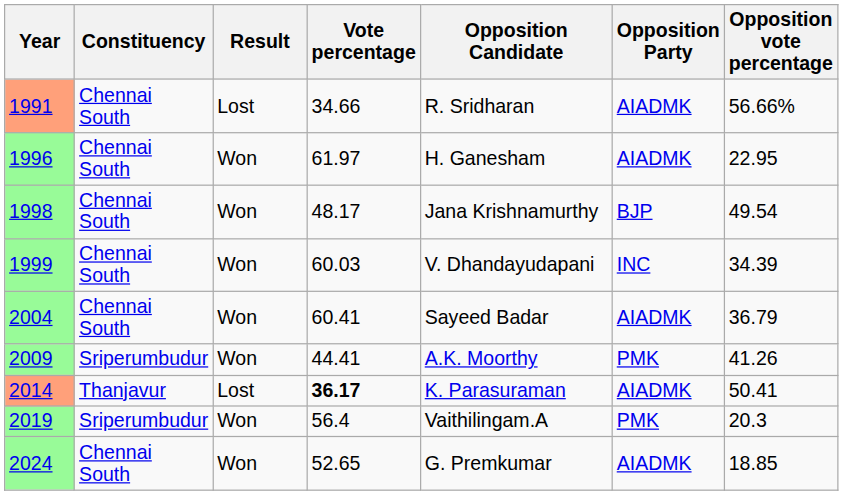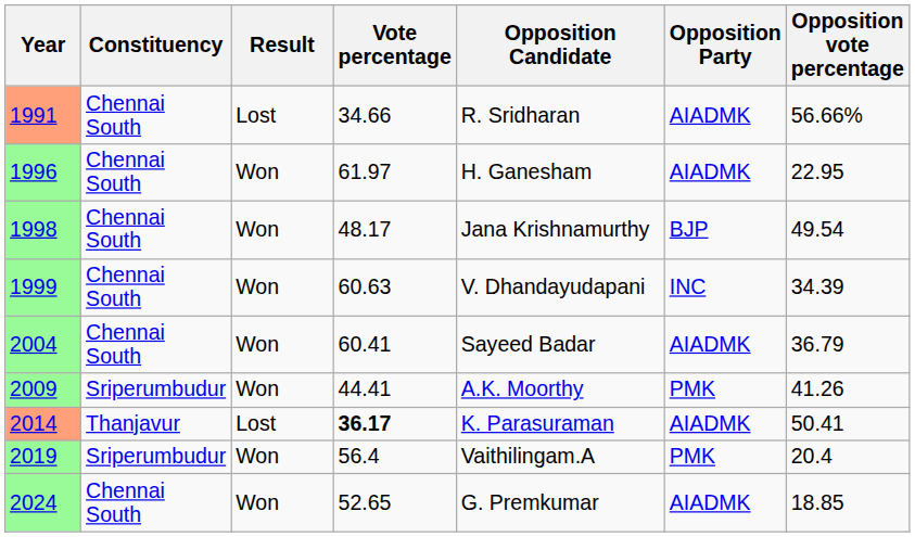 <table class="wikitable sortable mw-collapsible">
 <tr>
 <th width=50>Year</th>
 <th width=100>Constituency</th>
 <th width=70>Result</th>
 <th width=70>Vote percentage</th>
 <th width=150>Opposition Candidate</th>
 <th width=70>Opposition Party</th>
 <th width=70>Opposition vote percentage</th>
 </tr>
 <tr>
 <td bgcolor=FFA07A><a href='#'>1991</a></td>
 <td><a href='#'>Chennai South</a></td>
 <td>Lost</td>
 <td>34.66</td>
 <td>R. Sridharan</td>
 <td><a href='#'>AIADMK</a></td>
 <td>56.66%</td>
 </tr>
 <tr>
 <td bgcolor=98FB98><a href='#'>1996</a></td>
 <td><a href='#'>Chennai South</a></td>
 <td>Won</td>
 <td>61.97</td>
 <td>H. Ganesham</td>
 <td><a href='#'>AIADMK</a></td>
 <td>22.95</td>
 </tr>
 <tr>
 <td bgcolor=98FB98><a href='#'>1998</a></td>
 <td><a href='#'>Chennai South</a></td>
 <td>Won</td>
 <td>48.17</td>
 <td>Jana Krishnamurthy</td>
 <td><a href='#'>BJP</a></td>
 <td>49.54</td>
 </tr>
 <tr>
 <td bgcolor=98FB98><a href='#'>1999</a></td>
 <td><a href='#'>Chennai South</a></td>
 <td>Won</td>
-<td>60.03</td>
+<td>60.63</td>
 <td>V. Dhandayudapani</td>
 <td><a href='#'>INC</a></td>
 <td>34.39</td>
 </tr>
 <tr>
 <td bgcolor=98FB98><a href='#'>2004</a></td>
 <td><a href='#'>Chennai South</a></td>
 <td>Won</td>
 <td>60.41</td>
 <td>Sayeed Badar</td>
 <td><a href='#'>AIADMK</a></td>
 <td>36.79</td>
 </tr>
 <tr>
 <td bgcolor=98FB98><a href='#'>2009</a></td>
 <td><a href='#'>Sriperumbudur</a></td>
 <td>Won</td>
 <td>44.41</td>
 <td><a href='#'>A.K. Moorthy</a></td>
 <td><a href='#'>PMK</a></td>
 <td>41.26</td>
 </tr>
 <tr>
 <td bgcolor=FFA07A><a href='#'>2014</a></td>
 <td><a href='#'>Thanjavur</a></td>
 <td>Lost</td>
 <td><strong>36.17</strong></td>
 <td><a href='#'>K. Parasuraman</a></td>
 <td><a href='#'>AIADMK</a></td>
 <td>50.41</td>
 </tr>
 <tr>
 <td bgcolor=98FB98><a href='#'>2019</a></td>
 <td><a href='#'>Sriperumbudur</a></td>
 <td>Won</td>
 <td>56.4</td>
 <td>Vaithilingam.A</td>
 <td><a href='#'>PMK</a></td>
-<td>20.3</td>
+<td>20.4</td>
 </tr>
 <tr>
 <td bgcolor=98FB98><a href='#'>2024</a></td>
 <td><a href='#'>Chennai South</a></td>
 <td>Won</td>
 <td>52.65</td>
 <td>G. Premkumar</td>
 <td><a href='#'>AIADMK</a></td>
 <td>18.85</td>
 </tr>
 </table>
